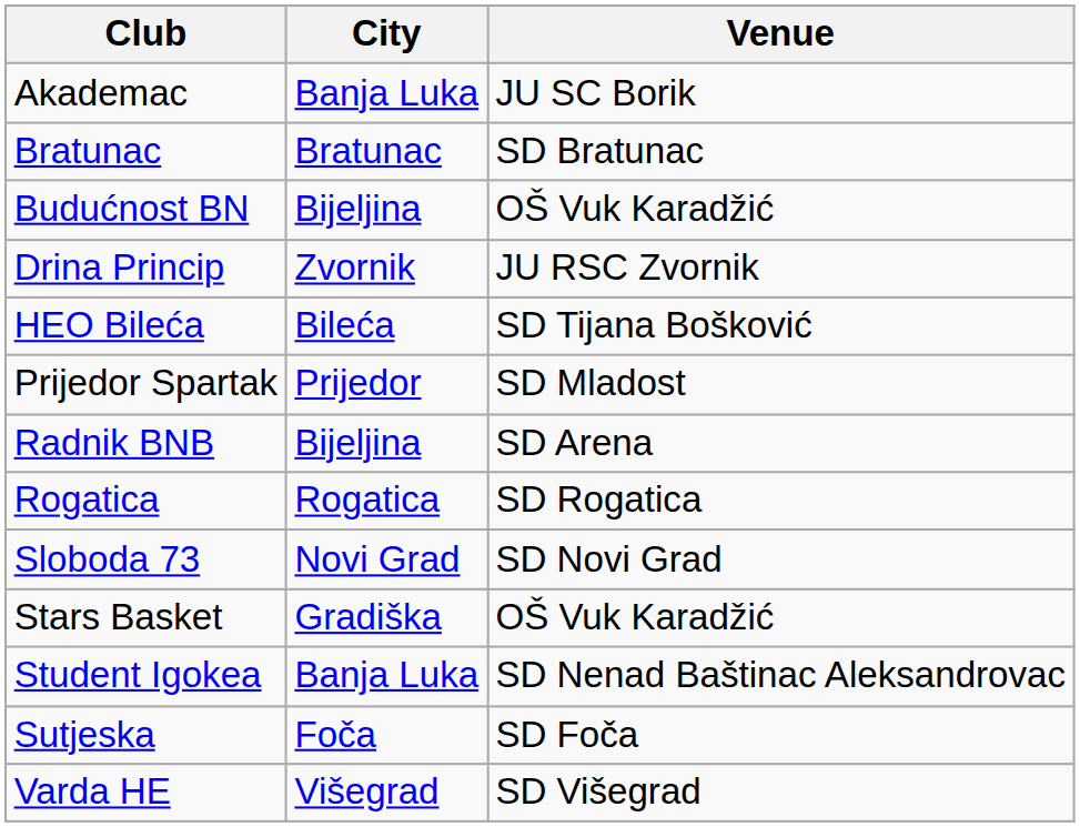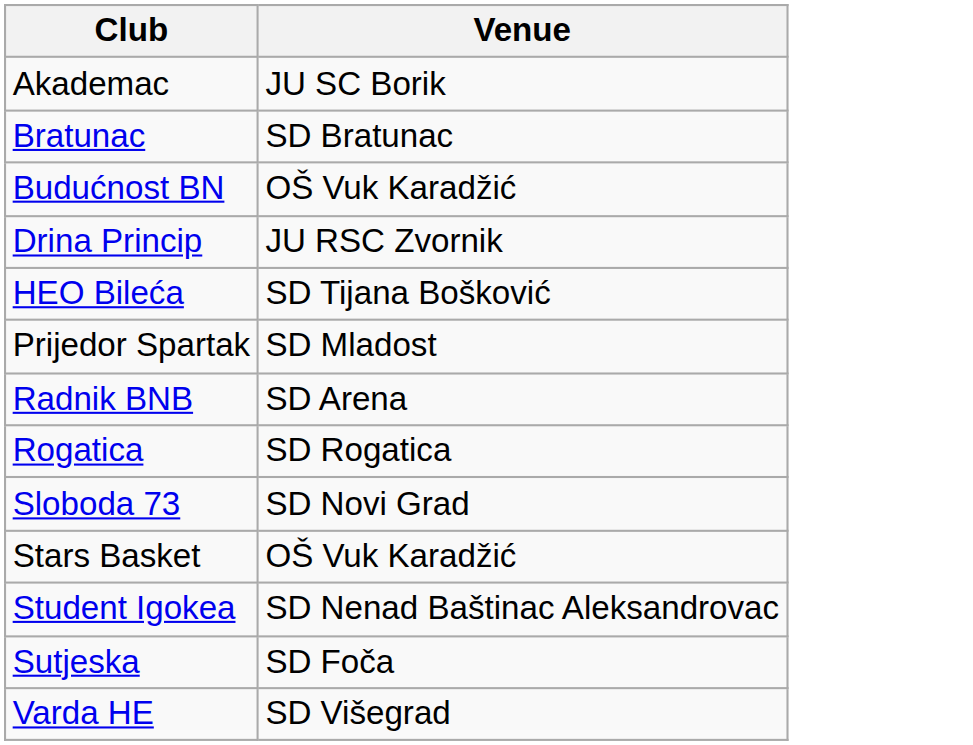 <table class="wikitable sortable">
 <tr>
 <th>Club</th>
-<th>City</th>
 <th>Venue</th>
 </tr>
 <tr>
 <td>Akademac</td>
-<td><a href='#'>Banja Luka</a></td>
 <td>JU SC Borik</td>
 </tr>
 <tr>
-<td><a href='#'>Bratunac</a></td>
 <td><a href='#'>Bratunac</a></td>
 <td>SD Bratunac</td>
 </tr>
 <tr>
 <td><a href='#'>Budućnost BN</a></td>
-<td><a href='#'>Bijeljina</a></td>
 <td>OŠ Vuk Karadžić</td>
 </tr>
 <tr>
 <td><a href='#'>Drina Princip</a></td>
-<td><a href='#'>Zvornik</a></td>
 <td>JU RSC Zvornik</td>
 </tr>
 <tr>
 <td><a href='#'>HEO Bileća</a></td>
-<td><a href='#'>Bileća</a></td>
 <td>SD Tijana Bošković</td>
 </tr>
 <tr>
 <td>Prijedor Spartak</td>
-<td><a href='#'>Prijedor</a></td>
 <td>SD Mladost</td>
 </tr>
 <tr>
 <td><a href='#'>Radnik BNB</a></td>
-<td><a href='#'>Bijeljina</a></td>
 <td>SD Arena</td>
 </tr>
 <tr>
-<td><a href='#'>Rogatica</a></td>
 <td><a href='#'>Rogatica</a></td>
 <td>SD Rogatica</td>
 </tr>
 <tr>
 <td><a href='#'>Sloboda 73</a></td>
-<td><a href='#'>Novi Grad</a></td>
 <td>SD Novi Grad</td>
 </tr>
 <tr>
 <td>Stars Basket</td>
-<td><a href='#'>Gradiška</a></td>
 <td>OŠ Vuk Karadžić</td>
 </tr>
 <tr>
 <td><a href='#'>Student Igokea</a></td>
-<td><a href='#'>Banja Luka</a></td>
 <td>SD Nenad Baštinac Aleksandrovac</td>
 </tr>
 <tr>
 <td><a href='#'>Sutjeska</a></td>
-<td><a href='#'>Foča</a></td>
 <td>SD Foča</td>
 </tr>
 <tr>
 <td><a href='#'>Varda HE</a></td>
-<td><a href='#'>Višegrad</a></td>
 <td>SD Višegrad</td>
 </tr>
 </table>
